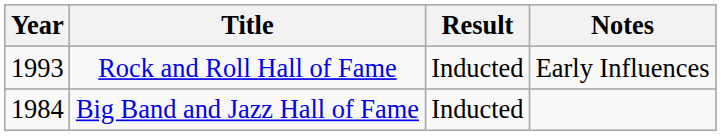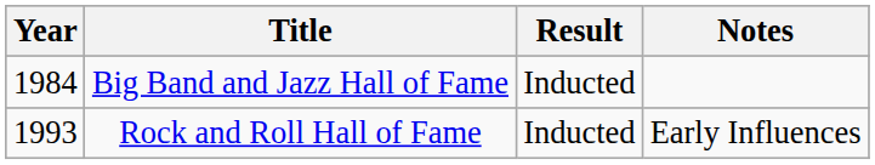 <table class=wikitable>
 <tr>
 <th>Year</th>
 <th>Title</th>
 <th>Result</th>
 <th>Notes</th>
 </tr>
 <tr align=center>
+<td>1984</td>
+<td><a href='#'>Big Band and Jazz Hall of Fame</a></td>
+<td>Inducted</td>
+<td></td>
+</tr>
+<tr align=center>
 <td>1993</td>
 <td><a href='#'>Rock and Roll Hall of Fame</a></td>
 <td>Inducted</td>
 <td>Early Influences</td>
 </tr>
-<tr align=center>
-<td>1984</td>
-<td><a href='#'>Big Band and Jazz Hall of Fame</a></td>
-<td>Inducted</td>
-<td></td>
-</tr>
 </table>
